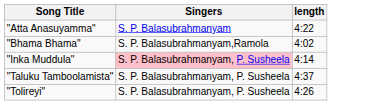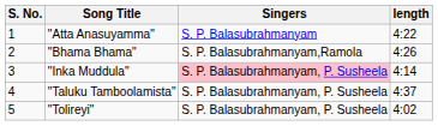 <table class="wikitable">
 <tr>
+<th>S. No.</th>
 <th>Song Title</th>
 <th>Singers</th>
 <th>length</th>
 </tr>
 <tr>
+<td>1</td>
 <td>"Atta Anasuyamma"</td>
 <td><a href='#'>S. P. Balasubrahmanyam</a></td>
 <td>4:22</td>
 </tr>
 <tr>
+<td>2</td>
 <td>"Bhama Bhama"</td>
 <td>S. P. Balasubrahmanyam,Ramola</td>
-<td>4:02</td>
+<td>4:26</td>
 </tr>
 <tr>
+<td>3</td>
 <td>"Inka Muddula"</td>
 <td style="background: pink;">S. P. Balasubrahmanyam, <a href='#'>P. Susheela</a></td>
 <td>4:14</td>
 </tr>
 <tr>
+<td>4</td>
 <td>"Taluku Tamboolamista"</td>
 <td>S. P. Balasubrahmanyam, P. Susheela</td>
 <td>4:37</td>
 </tr>
 <tr>
+<td>5</td>
 <td>"Tolireyi"</td>
 <td>S. P. Balasubrahmanyam, P. Susheela</td>
-<td>4:26</td>
+<td>4:02</td>
 </tr>
 </table>
